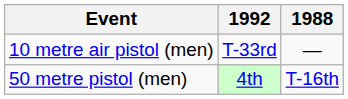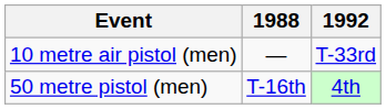 <table class="wikitable" style="text-align: center">
 <tr>
 <th>Event</th>
+<th>1988</th>
 <th>1992</th>
-<th>1988</th>
 </tr>
 <tr>
 <td align=left><a href='#'>10 metre air pistol</a> (men)</td>
+<td>—</td>
 <td><a href='#'>T-33rd</a></td>
-<td>—</td>
 </tr>
 <tr>
 <td align=left><a href='#'>50 metre pistol</a> (men)</td>
+<td><a href='#'>T-16th</a></td>
 <td style="background: #ccffcc"><a href='#'>4th</a></td>
-<td><a href='#'>T-16th</a></td>
 </tr>
 </table>
